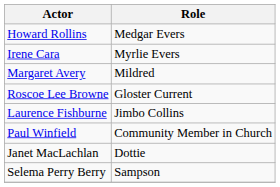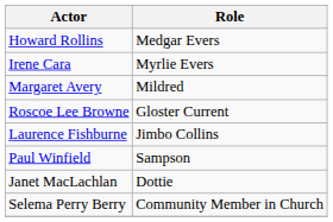 <table class="wikitable">
 <tr>
 <th>Actor</th>
 <th>Role</th>
 </tr>
 <tr>
 <td><a href='#'>Howard Rollins</a></td>
 <td>Medgar Evers</td>
 </tr>
 <tr>
 <td><a href='#'>Irene Cara</a></td>
 <td>Myrlie Evers</td>
 </tr>
 <tr>
 <td><a href='#'>Margaret Avery</a></td>
 <td>Mildred</td>
 </tr>
 <tr>
 <td><a href='#'>Roscoe Lee Browne</a></td>
 <td>Gloster Current</td>
 </tr>
 <tr>
 <td><a href='#'>Laurence Fishburne</a></td>
 <td>Jimbo Collins</td>
 </tr>
 <tr>
 <td><a href='#'>Paul Winfield</a></td>
-<td>Community Member in Church</td>
+<td>Sampson</td>
 </tr>
 <tr>
 <td>Janet MacLachlan</td>
 <td>Dottie</td>
 </tr>
 <tr>
 <td>Selema Perry Berry</td>
-<td>Sampson</td>
+<td>Community Member in Church</td>
 </tr>
 <tr>
 </tr>
 </table>
